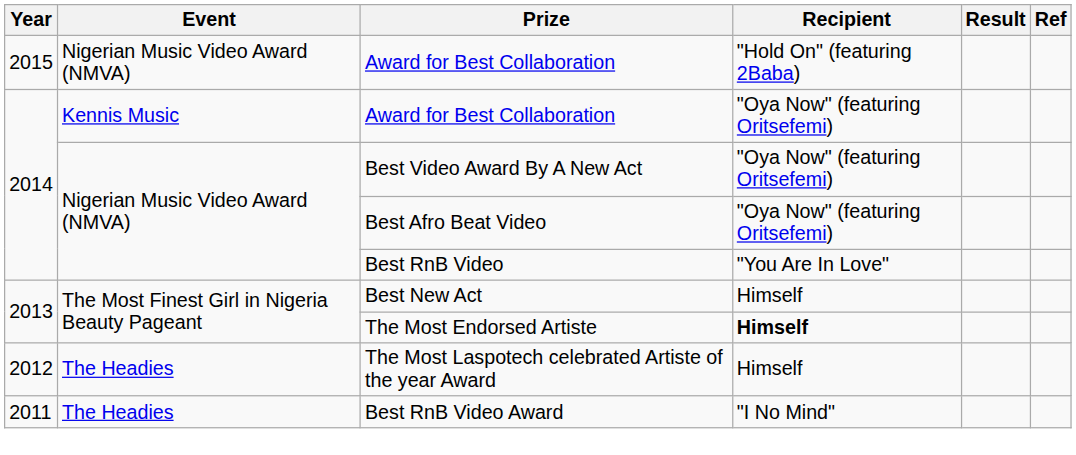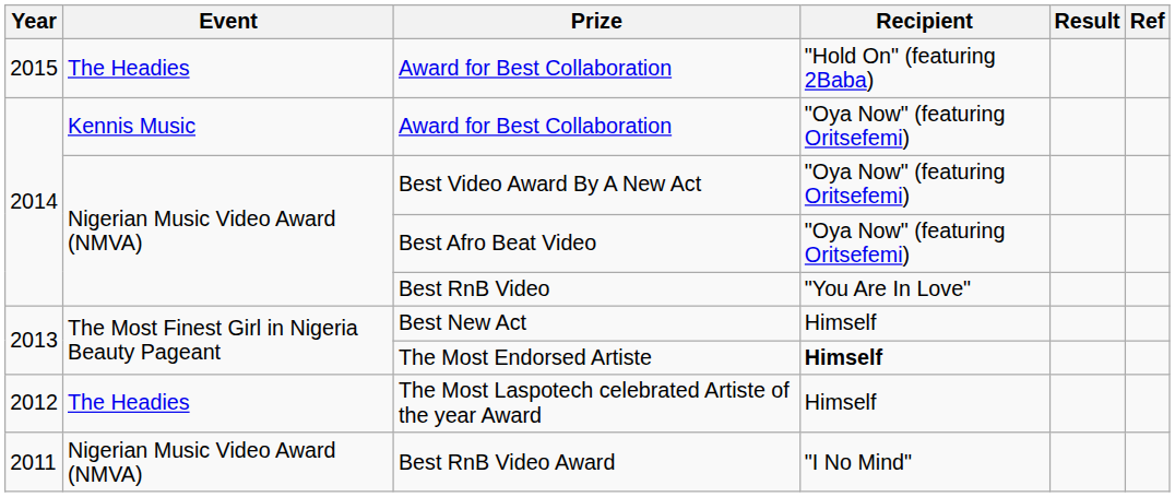 <table class="wikitable">
 <tr>
 <th>Year</th>
 <th>Event</th>
 <th>Prize</th>
 <th>Recipient</th>
 <th>Result</th>
 <th>Ref</th>
 </tr>
 <tr>
 <td rowspan="1">2015</td>
-<td rowspan="1">Nigerian Music Video Award (NMVA)</td>
+<td><a href='#'>The Headies</a></td>
 <td><a href='#'>Award for Best Collaboration</a></td>
 <td rowspan="1">"Hold On" <span>(featuring <a href='#'>2Baba</a>)</span></td>
 <td></td>
 <td></td>
 </tr>
 <tr>
 <td rowspan="4">2014</td>
 <td rowspan="1"><a href='#'>Kennis Music</a></td>
 <td><a href='#'>Award for Best Collaboration</a></td>
 <td>"Oya Now" <span>(featuring <a href='#'>Oritsefemi</a>)</span></td>
 <td></td>
 <td></td>
 </tr>
 <tr>
 <td rowspan="3">Nigerian Music Video Award (NMVA)</td>
 <td>Best Video Award By A New Act</td>
 <td>"Oya Now"<span> (featuring <a href='#'>Oritsefemi</a>)</span></td>
 <td></td>
 <td></td>
 </tr>
 <tr>
 <td>Best Afro Beat Video</td>
 <td>"Oya Now" <span>(featuring <a href='#'>Oritsefemi</a>)</span></td>
 <td></td>
 <td></td>
 </tr>
 <tr>
 <td>Best RnB Video</td>
 <td>"You Are In Love"</td>
 <td></td>
 <td></td>
 </tr>
 <tr>
 <td rowspan="2">2013</td>
 <td rowspan="2">The Most Finest Girl in Nigeria Beauty Pageant</td>
 <td>Best New Act</td>
 <td>Himself</td>
 <td></td>
 <td></td>
 </tr>
 <tr>
 <td>The Most Endorsed Artiste</td>
 <td><strong>Himself</strong></td>
 <td></td>
 <td></td>
 </tr>
 <tr>
 <td rowspan="1">2012</td>
 <td><a href='#'>The Headies</a></td>
 <td>The Most Laspotech celebrated Artiste of the year Award</td>
 <td>Himself</td>
 <td></td>
 <td></td>
 </tr>
 <tr>
 <td rowspan="1">2011</td>
-<td><a href='#'>The Headies</a></td>
+<td rowspan="1">Nigerian Music Video Award (NMVA)</td>
 <td>Best RnB Video Award</td>
 <td>"I No Mind"</td>
 <td></td>
 <td></td>
 </tr>
 </table>
